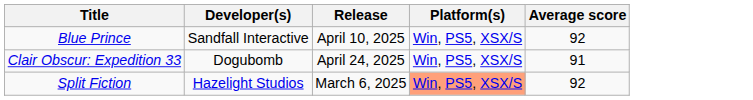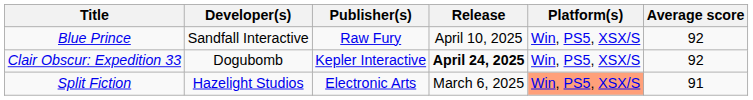 <table class="wikitable sortable" style="text-align:center;">
 <tr>
 <th>Title</th>
 <th>Developer(s)</th>
+<th>Publisher(s)</th>
 <th>Release</th>
 <th>Platform(s)</th>
 <th>Average score</th>
 </tr>
 <tr>
 <td><em><a href='#'>Blue Prince</a></em></td>
 <td>Sandfall Interactive</td>
+<td><a href='#'>Raw Fury</a></td>
 <td>April 10, 2025</td>
 <td><a href='#'>Win</a>, <a href='#'>PS5</a>, <a href='#'>XSX/S</a></td>
 <td>92</td>
 </tr>
 <tr>
 <td><em><a href='#'>Clair Obscur: Expedition 33</a></em></td>
 <td>Dogubomb</td>
-<td>April 24, 2025</td>
+<td><a href='#'>Kepler Interactive</a></td>
+<td><strong>April 24, 2025</strong></td>
 <td><a href='#'>Win</a>, <a href='#'>PS5</a>, <a href='#'>XSX/S</a></td>
-<td>91</td>
+<td>92</td>
 </tr>
 <tr>
 <td><em><a href='#'>Split Fiction</a></em></td>
 <td><a href='#'>Hazelight Studios</a></td>
+<td><a href='#'>Electronic Arts</a></td>
 <td>March 6, 2025</td>
 <td style="background: lightsalmon;"><a href='#'>Win</a>, <a href='#'>PS5</a>, <a href='#'>XSX/S</a></td>
-<td>92</td>
+<td>91</td>
 </tr>
 </table>
